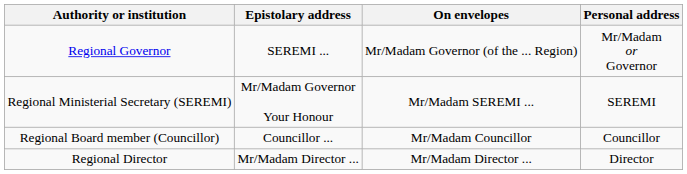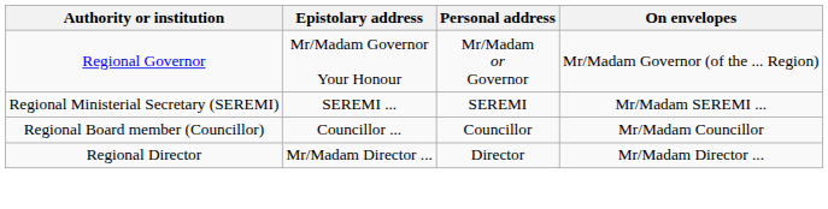 <table class="wikitable" style="text-align: center">
 <tr>
 <th>Authority or institution</th>
 <th>Epistolary address</th>
+<th>Personal address</th>
 <th>On envelopes</th>
-<th>Personal address</th>
 </tr>
 <tr>
 <td><a href='#'>Regional Governor</a></td>
-<td>SEREMI ...</td>
+<td>Mr/Madam Governor<br><br>Your Honour</td>
+<td>Mr/Madam<br><em>or</em><br>Governor</td>
 <td>Mr/Madam Governor (of the ... Region)</td>
-<td>Mr/Madam<br><em>or</em><br>Governor</td>
 </tr>
 <tr>
 <td>Regional Ministerial Secretary (SEREMI)</td>
-<td>Mr/Madam Governor<br><br>Your Honour</td>
+<td>SEREMI ...</td>
+<td>SEREMI</td>
 <td>Mr/Madam SEREMI ...</td>
-<td>SEREMI</td>
 </tr>
 <tr>
 <td>Regional Board member (Councillor)</td>
 <td>Councillor ...</td>
+<td>Councillor</td>
 <td>Mr/Madam Councillor</td>
-<td>Councillor</td>
 </tr>
 <tr>
 <td>Regional Director</td>
 <td>Mr/Madam Director ...</td>
+<td>Director</td>
 <td>Mr/Madam Director ...</td>
-<td>Director</td>
 </tr>
 </table>
